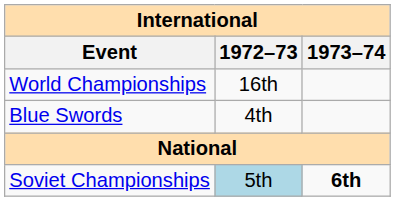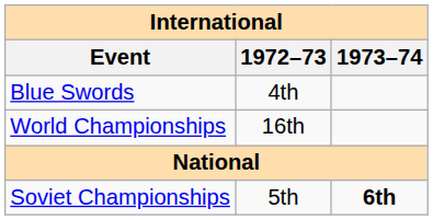 <table class="wikitable" style="text-align:center">
 <tr>
 <th style="background-color: #ffdead; " colspan=3 align=center>International</th>
 </tr>
 <tr>
 <th>Event</th>
 <th>1972–73</th>
 <th>1973–74</th>
 </tr>
 <tr>
-<td align=left><a href='#'>World Championships</a></td>
-<td>16th</td>
+<td align=left><a href='#'>Blue Swords</a></td>
+<td>4th</td>
 <td></td>
 </tr>
 <tr>
-<td align=left><a href='#'>Blue Swords</a></td>
-<td>4th</td>
+<td align=left><a href='#'>World Championships</a></td>
+<td>16th</td>
 <td></td>
 </tr>
 <tr>
 <th style="background-color: #ffdead; " colspan=3 align=center>National</th>
 </tr>
 <tr>
 <td align=left><a href='#'>Soviet Championships</a></td>
-<td style="background: lightblue;">5th</td>
+<td>5th</td>
 <td><strong>6th</strong></td>
 </tr>
 </table>
